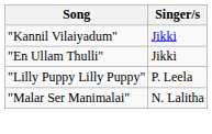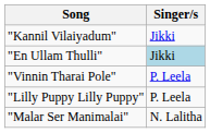 <table class="wikitable">
 <tr>
 <th>Song</th>
 <th>Singer/s</th>
 </tr>
 <tr>
 <td>"Kannil Vilaiyadum"</td>
 <td><a href='#'>Jikki</a></td>
 </tr>
 <tr>
 <td>"En Ullam Thulli"</td>
-<td>Jikki</td>
+<td style="background: lightblue;">Jikki</td>
+</tr>
+<tr>
+<td>"Vinnin Tharai Pole"</td>
+<td><a href='#'>P. Leela</a></td>
 </tr>
 <tr>
 <td>"Lilly Puppy Lilly Puppy"</td>
 <td>P. Leela</td>
 </tr>
 <tr>
 <td>"Malar Ser Manimalai"</td>
 <td>N. Lalitha</td>
 </tr>
 </table>
